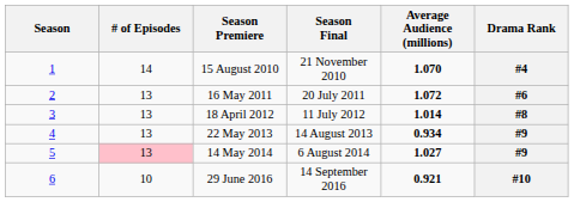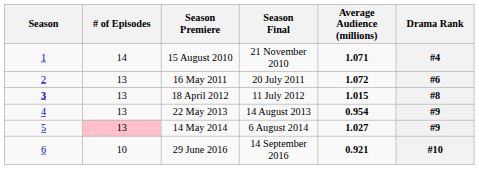 <table class="wikitable">
 <tr style="text-align:center;">
 <th style="width:115px;"><strong>Season</strong></th>
 <th style="width:115px;"><strong># of Episodes</strong></th>
 <th style="width:115px;"><strong>Season <br> Premiere</strong></th>
 <th style="width:115px;"><strong>Season <br> Final</strong></th>
 <th style="width:115px;"><strong>Average <br> Audience</strong><br>(millions)</th>
 <th style="width:115px;"><strong>Drama Rank</strong></th>
 </tr>
 <tr style="text-align:center;">
 <td><a href='#'>1</a></td>
 <td>14</td>
 <td>15 August 2010</td>
 <td>21 November 2010</td>
-<td><strong>1.070</strong></td>
+<td><strong>1.071</strong></td>
 <th>#4</th>
 </tr>
 <tr style="text-align:center;">
 <td><a href='#'>2</a></td>
 <td>13</td>
 <td>16 May 2011</td>
 <td>20 July 2011</td>
 <td><strong>1.072</strong></td>
 <th>#6</th>
 </tr>
 <tr style="text-align:center;">
-<td><a href='#'>3</a></td>
+<td><strong><a href='#'>3</a></strong></td>
 <td>13</td>
 <td>18 April 2012</td>
 <td>11 July 2012</td>
-<td><strong>1.014</strong></td>
+<td><strong>1.015</strong></td>
 <th>#8</th>
 </tr>
 <tr style="text-align:center;">
 <td><a href='#'>4</a></td>
 <td>13</td>
 <td>22 May 2013</td>
 <td>14 August 2013</td>
-<td><strong>0.934</strong></td>
+<td><strong>0.954</strong></td>
 <th>#9</th>
 </tr>
 <tr style="text-align:center;">
 <td><a href='#'>5</a></td>
 <td style="background: pink;">13</td>
 <td>14 May 2014</td>
 <td>6 August 2014</td>
 <td><strong>1.027</strong></td>
 <th>#9</th>
 </tr>
 <tr style="text-align:center;">
 <td><a href='#'>6</a></td>
 <td>10</td>
 <td>29 June 2016</td>
 <td>14 September 2016</td>
 <td><strong>0.921</strong></td>
 <th>#10</th>
 </tr>
 </table>
